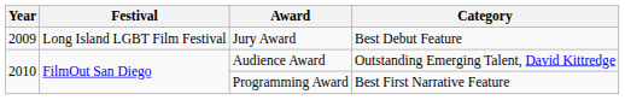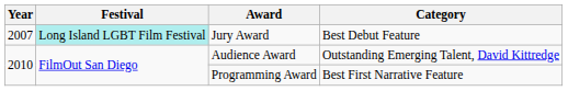 <table class="wikitable">
 <tr>
 <th>Year</th>
 <th>Festival</th>
 <th>Award</th>
 <th>Category</th>
 </tr>
 <tr>
-<td>2009</td>
-<td>Long Island LGBT Film Festival</td>
+<td>2007</td>
+<td style="background: paleturquoise;">Long Island LGBT Film Festival</td>
 <td>Jury Award</td>
 <td>Best Debut Feature</td>
 </tr>
 <tr>
 <td rowspan="2">2010</td>
 <td rowspan="2"><a href='#'>FilmOut San Diego</a></td>
 <td>Audience Award</td>
 <td>Outstanding Emerging Talent, <a href='#'>David Kittredge</a></td>
 </tr>
 <tr>
 <td>Programming Award</td>
 <td>Best First Narrative Feature</td>
 </tr>
 </table>
